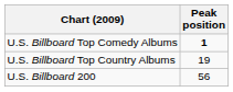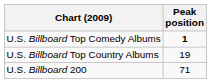 <table class="wikitable">
 <tr>
 <th>Chart (2009)</th>
 <th>Peak<br>position</th>
 </tr>
 <tr>
 <td>U.S. <em>Billboard</em> Top Comedy Albums</td>
 <td align="center"><strong>1</strong></td>
 </tr>
 <tr>
 <td>U.S. <em>Billboard</em> Top Country Albums</td>
 <td align="center">19</td>
 </tr>
 <tr>
 <td>U.S. <em>Billboard</em> 200</td>
-<td align="center">56</td>
+<td align="center">71</td>
 </tr>
 </table>
